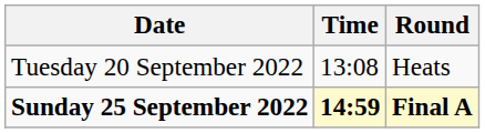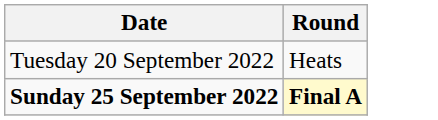 <table class="wikitable">
 <tr>
 <th>Date</th>
-<th>Time</th>
 <th>Round</th>
 </tr>
 <tr>
 <td>Tuesday 20 September 2022</td>
-<td>13:08</td>
 <td>Heats</td>
 </tr>
 <tr>
 <td><strong>Sunday 25 September 2022</strong></td>
-<td style=background:lemonchiffon><strong>14:59</strong></td>
 <td style=background:lemonchiffon><strong>Final A</strong></td>
 </tr>
 </table>
